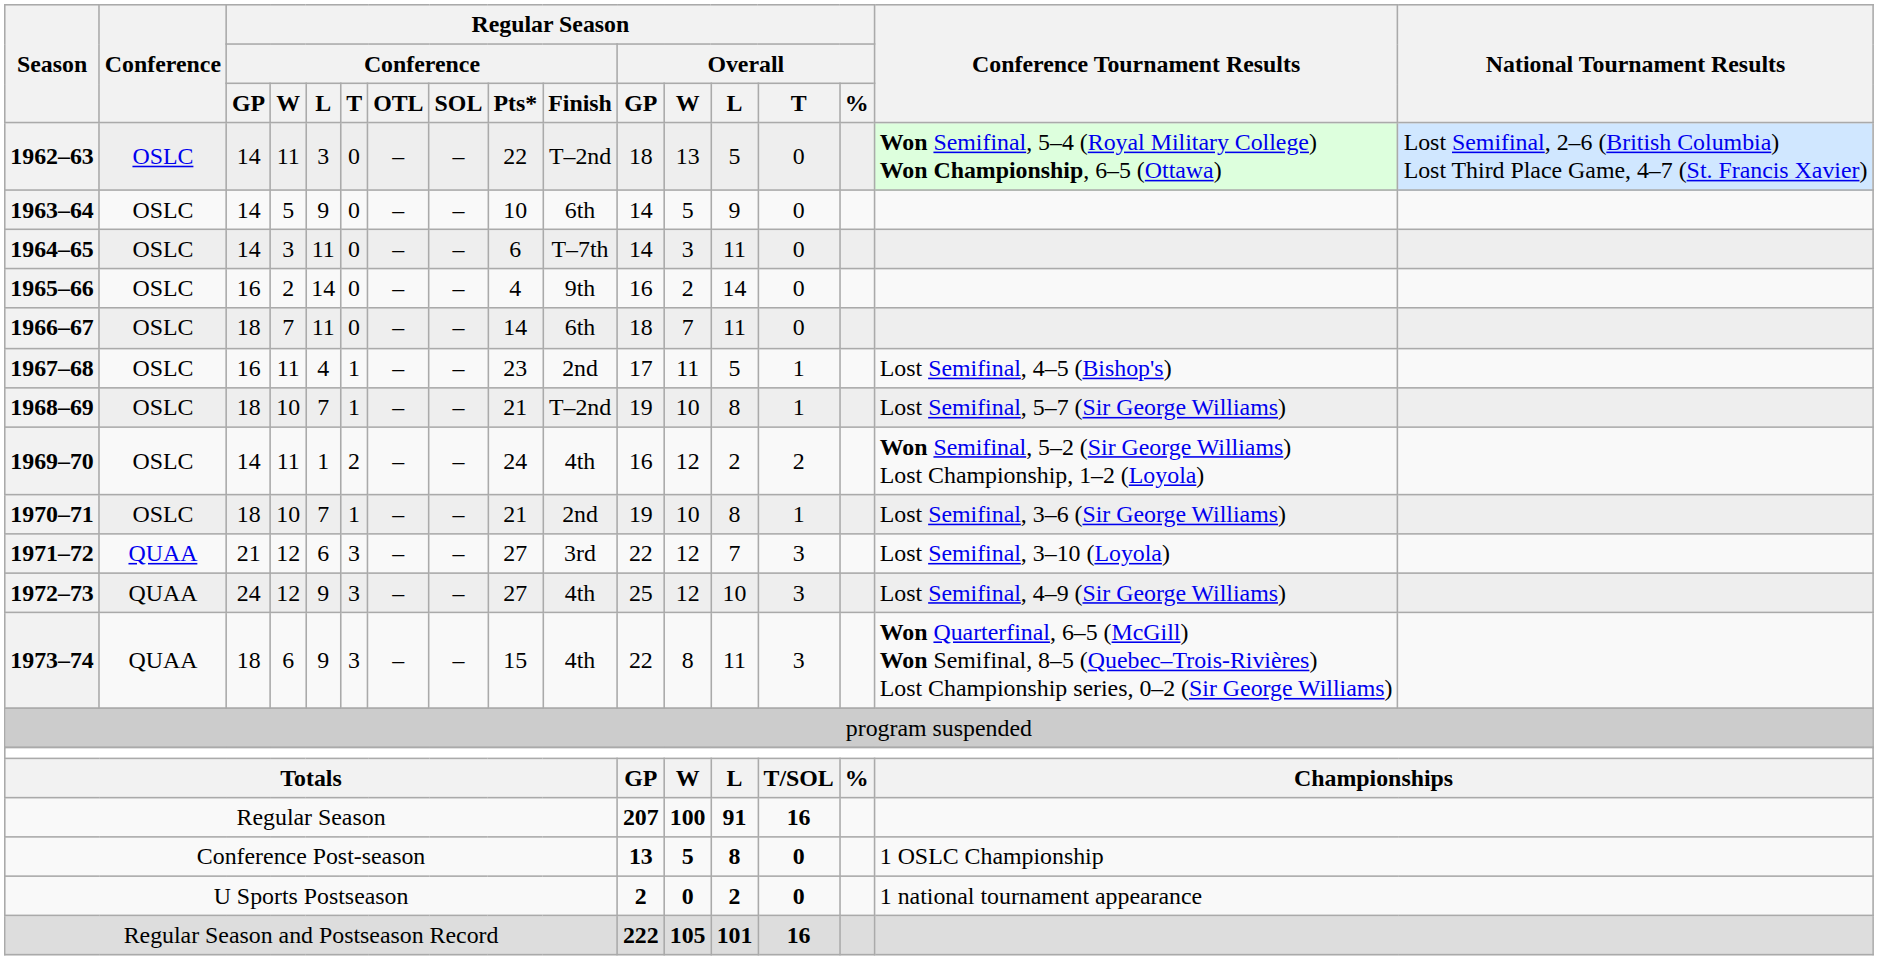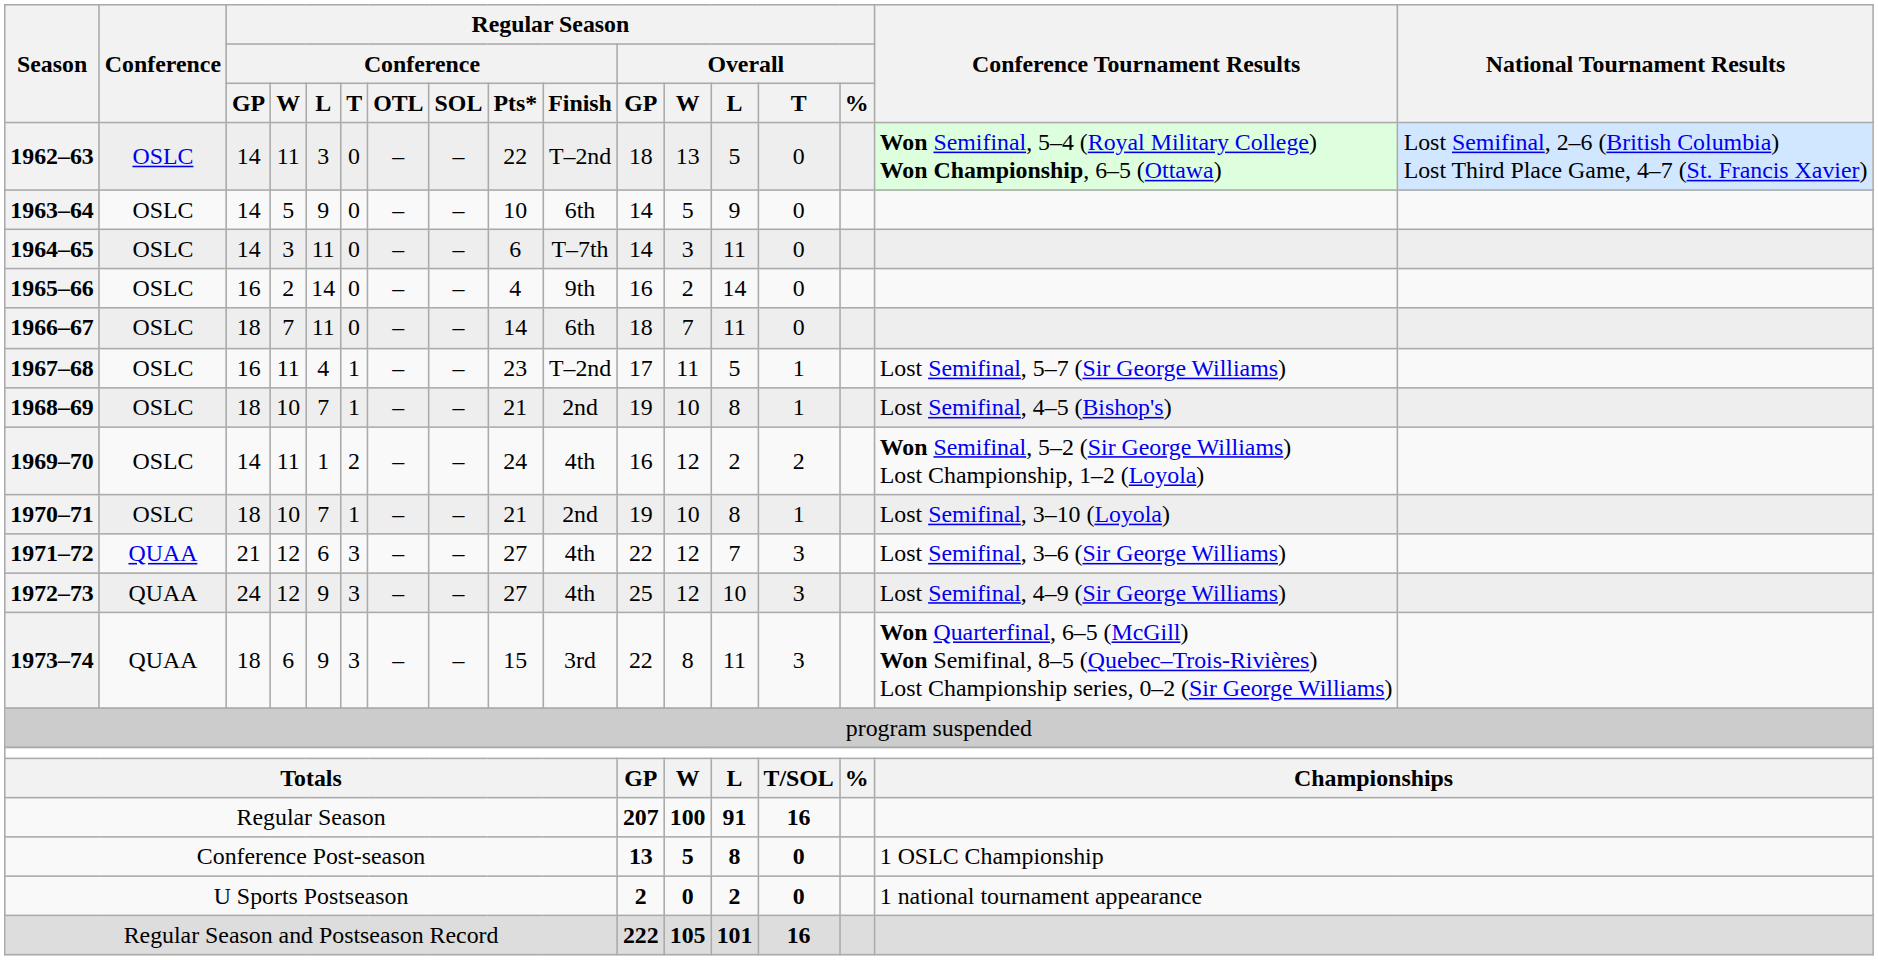 <table class="wikitable" style="text-align: center; font-size: 95%">
 <tr>
 <th rowspan="3">Season</th>
 <th rowspan="3">Conference</th>
 <th colspan="13">Regular Season</th>
 <th rowspan="3">Conference Tournament Results</th>
 <th rowspan="3">National Tournament Results</th>
 </tr>
 <tr>
 <th colspan="8">Conference</th>
 <th colspan="5">Overall</th>
 </tr>
 <tr>
 <th>GP</th>
 <th>W</th>
 <th>L</th>
 <th>T</th>
 <th>OTL</th>
 <th>SOL</th>
 <th>Pts*</th>
 <th>Finish</th>
 <th>GP</th>
 <th>W</th>
 <th>L</th>
 <th>T</th>
 <th>%</th>
 </tr>
 <tr bgcolor=eeeeee>
 <th>1962–63</th>
 <td><a href='#'>OSLC</a></td>
 <td>14</td>
 <td>11</td>
 <td>3</td>
 <td>0</td>
 <td>–</td>
 <td>–</td>
 <td>22</td>
 <td>T–2nd</td>
 <td>18</td>
 <td>13</td>
 <td>5</td>
 <td>0</td>
 <td></td>
 <td bgcolor=ddffdd align="left"><strong>Won</strong> <a href='#'>Semifinal</a>, 5–4 (<a href='#'>Royal Military College</a>)<br><strong>Won Championship</strong>, 6–5 (<a href='#'>Ottawa</a>)</td>
 <td bgcolor=D0E7FF align="left">Lost <a href='#'>Semifinal</a>, 2–6 (<a href='#'>British Columbia</a>)<br>Lost Third Place Game, 4–7 (<a href='#'>St. Francis Xavier</a>)</td>
 </tr>
 <tr>
 <th>1963–64</th>
 <td>OSLC</td>
 <td>14</td>
 <td>5</td>
 <td>9</td>
 <td>0</td>
 <td>–</td>
 <td>–</td>
 <td>10</td>
 <td>6th</td>
 <td>14</td>
 <td>5</td>
 <td>9</td>
 <td>0</td>
 <td></td>
 <td align="left"></td>
 <td align="left"></td>
 </tr>
 <tr bgcolor=eeeeee>
 <th>1964–65</th>
 <td>OSLC</td>
 <td>14</td>
 <td>3</td>
 <td>11</td>
 <td>0</td>
 <td>–</td>
 <td>–</td>
 <td>6</td>
 <td>T–7th</td>
 <td>14</td>
 <td>3</td>
 <td>11</td>
 <td>0</td>
 <td></td>
 <td align="left"></td>
 <td align="left"></td>
 </tr>
 <tr>
 <th>1965–66</th>
 <td>OSLC</td>
 <td>16</td>
 <td>2</td>
 <td>14</td>
 <td>0</td>
 <td>–</td>
 <td>–</td>
 <td>4</td>
 <td>9th</td>
 <td>16</td>
 <td>2</td>
 <td>14</td>
 <td>0</td>
 <td></td>
 <td align="left"></td>
 <td align="left"></td>
 </tr>
 <tr bgcolor=eeeeee>
 <th>1966–67</th>
 <td>OSLC</td>
 <td>18</td>
 <td>7</td>
 <td>11</td>
 <td>0</td>
 <td>–</td>
 <td>–</td>
 <td>14</td>
 <td>6th</td>
 <td>18</td>
 <td>7</td>
 <td>11</td>
 <td>0</td>
 <td></td>
 <td align="left"></td>
 <td align="left"></td>
 </tr>
 <tr>
 <th>1967–68</th>
 <td>OSLC</td>
 <td>16</td>
 <td>11</td>
 <td>4</td>
 <td>1</td>
 <td>–</td>
 <td>–</td>
 <td>23</td>
-<td>2nd</td>
+<td>T–2nd</td>
 <td>17</td>
 <td>11</td>
 <td>5</td>
 <td>1</td>
 <td></td>
-<td align="left">Lost <a href='#'>Semifinal</a>, 4–5 (<a href='#'>Bishop's</a>)</td>
+<td align="left">Lost <a href='#'>Semifinal</a>, 5–7 (<a href='#'>Sir George Williams</a>)</td>
 <td align="left"></td>
 </tr>
 <tr bgcolor=eeeeee>
 <th>1968–69</th>
 <td>OSLC</td>
 <td>18</td>
 <td>10</td>
 <td>7</td>
 <td>1</td>
 <td>–</td>
 <td>–</td>
 <td>21</td>
-<td>T–2nd</td>
+<td>2nd</td>
 <td>19</td>
 <td>10</td>
 <td>8</td>
 <td>1</td>
 <td></td>
-<td align="left">Lost <a href='#'>Semifinal</a>, 5–7 (<a href='#'>Sir George Williams</a>)</td>
+<td align="left">Lost <a href='#'>Semifinal</a>, 4–5 (<a href='#'>Bishop's</a>)</td>
 <td align="left"></td>
 </tr>
 <tr>
 <th>1969–70</th>
 <td>OSLC</td>
 <td>14</td>
 <td>11</td>
 <td>1</td>
 <td>2</td>
 <td>–</td>
 <td>–</td>
 <td>24</td>
 <td>4th</td>
 <td>16</td>
 <td>12</td>
 <td>2</td>
 <td>2</td>
 <td></td>
 <td align="left"><strong>Won</strong> <a href='#'>Semifinal</a>, 5–2 (<a href='#'>Sir George Williams</a>)<br>Lost Championship, 1–2 (<a href='#'>Loyola</a>)</td>
 <td align="left"></td>
 </tr>
 <tr bgcolor=eeeeee>
 <th>1970–71</th>
 <td>OSLC</td>
 <td>18</td>
 <td>10</td>
 <td>7</td>
 <td>1</td>
 <td>–</td>
 <td>–</td>
 <td>21</td>
 <td>2nd</td>
 <td>19</td>
 <td>10</td>
 <td>8</td>
 <td>1</td>
 <td></td>
-<td align="left">Lost <a href='#'>Semifinal</a>, 3–6 (<a href='#'>Sir George Williams</a>)</td>
+<td align="left">Lost <a href='#'>Semifinal</a>, 3–10 (<a href='#'>Loyola</a>)</td>
 <td align="left"></td>
 </tr>
 <tr>
 <th>1971–72</th>
 <td><a href='#'>QUAA</a></td>
 <td>21</td>
 <td>12</td>
 <td>6</td>
 <td>3</td>
 <td>–</td>
 <td>–</td>
 <td>27</td>
-<td>3rd</td>
+<td>4th</td>
 <td>22</td>
 <td>12</td>
 <td>7</td>
 <td>3</td>
 <td></td>
-<td align="left">Lost <a href='#'>Semifinal</a>, 3–10 (<a href='#'>Loyola</a>)</td>
+<td align="left">Lost <a href='#'>Semifinal</a>, 3–6 (<a href='#'>Sir George Williams</a>)</td>
 <td align="left"></td>
 </tr>
 <tr bgcolor=eeeeee>
 <th>1972–73</th>
 <td>QUAA</td>
 <td>24</td>
 <td>12</td>
 <td>9</td>
 <td>3</td>
 <td>–</td>
 <td>–</td>
 <td>27</td>
 <td>4th</td>
 <td>25</td>
 <td>12</td>
 <td>10</td>
 <td>3</td>
 <td></td>
 <td align="left">Lost <a href='#'>Semifinal</a>, 4–9 (<a href='#'>Sir George Williams</a>)</td>
 <td align="left"></td>
 </tr>
 <tr>
 <th>1973–74</th>
 <td>QUAA</td>
 <td>18</td>
 <td>6</td>
 <td>9</td>
 <td>3</td>
 <td>–</td>
 <td>–</td>
 <td>15</td>
-<td>4th</td>
+<td>3rd</td>
 <td>22</td>
 <td>8</td>
 <td>11</td>
 <td>3</td>
 <td></td>
 <td align="left"><strong>Won</strong> <a href='#'>Quarterfinal</a>, 6–5 (<a href='#'>McGill</a>)<br><strong>Won</strong> Semifinal, 8–5 (<a href='#'>Quebec–Trois-Rivières</a>)<br>Lost Championship series, 0–2 (<a href='#'>Sir George Williams</a>)</td>
 <td align="left"></td>
 </tr>
 <tr bgcolor=cccccc>
 <td colspan=18>program suspended</td>
 </tr>
 <tr>
 </tr>
 <tr ->
 </tr>
 <tr>
 <td colspan="17" style="background:#fff;"></td>
 </tr>
 <tr>
 <th colspan="10">Totals</th>
 <th>GP</th>
 <th>W</th>
 <th>L</th>
 <th>T/SOL</th>
 <th>%</th>
 <th colspan="2">Championships</th>
 </tr>
 <tr>
 <td colspan="10">Regular Season</td>
 <td><strong>207</strong></td>
 <td><strong>100</strong></td>
 <td><strong>91</strong></td>
 <td><strong>16</strong></td>
 <td><strong></strong></td>
 <td colspan="2" align="left"></td>
 </tr>
 <tr>
 <td colspan="10">Conference Post-season</td>
 <td><strong>13</strong></td>
 <td><strong>5</strong></td>
 <td><strong>8</strong></td>
 <td><strong>0</strong></td>
 <td><strong></strong></td>
 <td colspan="2" align="left">1 OSLC Championship</td>
 </tr>
 <tr>
 <td colspan="10">U Sports Postseason</td>
 <td><strong>2</strong></td>
 <td><strong>0</strong></td>
 <td><strong>2</strong></td>
 <td><strong>0</strong></td>
 <td><strong></strong></td>
 <td colspan="2" align="left">1 national tournament appearance</td>
 </tr>
 <tr bgcolor=dddddd>
 <td colspan="10">Regular Season and Postseason Record</td>
 <td><strong>222</strong></td>
 <td><strong>105</strong></td>
 <td><strong>101</strong></td>
 <td><strong>16</strong></td>
 <td><strong></strong></td>
 <td colspan="2" align="left"></td>
 </tr>
 </table>
